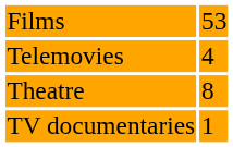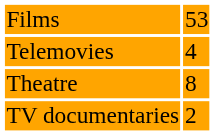 <table class="wiktable">
 <tr>
 </tr>
 <tr bgcolor=orange>
 <td>Films</td>
 <td>53</td>
 </tr>
 <tr bgcolor=orange>
 <td>Telemovies</td>
 <td>4</td>
 </tr>
 <tr bgcolor=orange>
 <td>Theatre</td>
 <td>8</td>
 </tr>
 <tr bgcolor=orange>
 <td>TV documentaries</td>
-<td>1</td>
+<td>2</td>
 </tr>
 <tr bgcolor=orange>
 </tr>
 </table>
